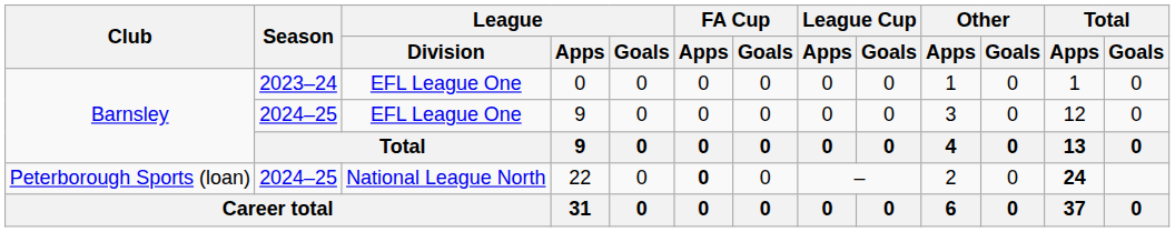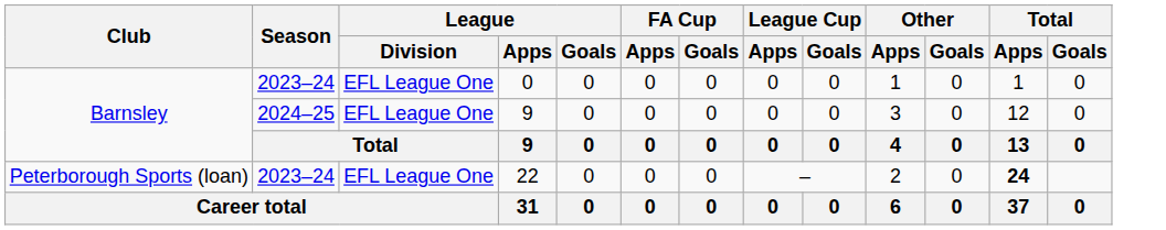 <table class="wikitable" style="text-align: center;">
 <tr>
 <th rowspan="2">Club</th>
 <th rowspan="2">Season</th>
 <th colspan="3">League</th>
 <th colspan="2">FA Cup</th>
 <th colspan="2">League Cup</th>
 <th colspan="2">Other</th>
 <th colspan="2">Total</th>
 </tr>
 <tr>
 <th>Division</th>
 <th>Apps</th>
 <th>Goals</th>
 <th>Apps</th>
 <th>Goals</th>
 <th>Apps</th>
 <th>Goals</th>
 <th>Apps</th>
 <th>Goals</th>
 <th>Apps</th>
 <th>Goals</th>
 </tr>
 <tr>
 <td rowspan="3"><a href='#'>Barnsley</a></td>
 <td><a href='#'>2023–24</a></td>
 <td><a href='#'>EFL League One</a></td>
 <td>0</td>
 <td>0</td>
 <td>0</td>
 <td>0</td>
 <td>0</td>
 <td>0</td>
 <td>1</td>
 <td>0</td>
 <td>1</td>
 <td>0</td>
 </tr>
 <tr>
 <td><a href='#'>2024–25</a></td>
 <td><a href='#'>EFL League One</a></td>
 <td>9</td>
 <td>0</td>
 <td>0</td>
 <td>0</td>
 <td>0</td>
 <td>0</td>
 <td>3</td>
 <td>0</td>
 <td>12</td>
 <td>0</td>
 </tr>
 <tr>
 <th colspan="2">Total</th>
 <th>9</th>
 <th>0</th>
 <th>0</th>
 <th>0</th>
 <th>0</th>
 <th>0</th>
 <th>4</th>
 <th>0</th>
 <th>13</th>
 <th>0</th>
 </tr>
 <tr>
 <td><a href='#'>Peterborough Sports</a> (loan)</td>
-<td><a href='#'>2024–25</a></td>
-<td><a href='#'>National League North</a></td>
+<td><a href='#'>2023–24</a></td>
+<td><a href='#'>EFL League One</a></td>
 <td>22</td>
 <td>0</td>
-<td><strong>0</strong></td>
+<td>0</td>
 <td>0</td>
 <td colspan="2">–</td>
 <td>2</td>
 <td>0</td>
 <td><strong>24</strong></td>
 </tr>
 <tr>
 <th colspan="3">Career total</th>
 <th>31</th>
 <th>0</th>
 <th>0</th>
 <th>0</th>
 <th>0</th>
 <th>0</th>
 <th>6</th>
 <th>0</th>
 <th>37</th>
 <th>0</th>
 </tr>
 </table>
